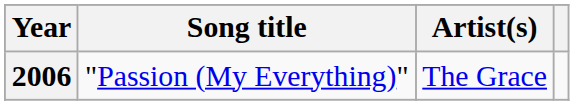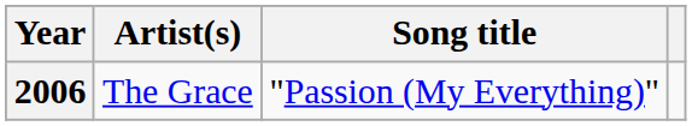 <table class="wikitable plainrowheaders">
 <tr>
 <th scope="col">Year</th>
+<th scope="col">Artist(s)</th>
 <th scope="col">Song title</th>
-<th scope="col">Artist(s)</th>
 <th scope="col" class="unsortable"></th>
 </tr>
 <tr>
 <th scope="row">2006</th>
+<td><a href='#'>The Grace</a></td>
 <td>"<a href='#'>Passion (My Everything)</a>"</td>
-<td><a href='#'>The Grace</a></td>
 <td style="text-align:center"></td>
 </tr>
 </table>
